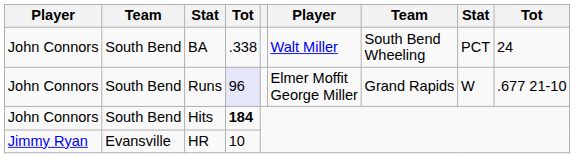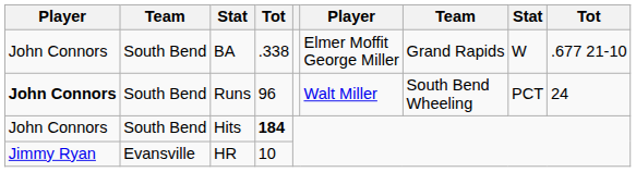 <table class="wikitable">
 <tr>
 <th>Player</th>
 <th>Team</th>
 <th>Stat</th>
 <th>Tot</th>
 <th></th>
 <th>Player</th>
 <th>Team</th>
 <th>Stat</th>
 <th>Tot</th>
 </tr>
 <tr>
 <td>John Connors</td>
 <td>South Bend</td>
 <td>BA</td>
 <td>.338</td>
 <td></td>
+<td>Elmer Moffit<br>George Miller</td>
+<td>Grand Rapids</td>
+<td>W</td>
+<td>.677 21-10</td>
+</tr>
+<tr>
+<td><strong>John Connors</strong></td>
+<td>South Bend</td>
+<td>Runs</td>
+<td>96</td>
+<td></td>
 <td><a href='#'>Walt Miller</a></td>
 <td>South Bend<br>Wheeling</td>
 <td>PCT</td>
 <td>24</td>
-</tr>
-<tr>
-<td>John Connors</td>
-<td>South Bend</td>
-<td>Runs</td>
-<td style="background: lavender;">96</td>
-<td></td>
-<td>Elmer Moffit<br>George Miller</td>
-<td>Grand Rapids</td>
-<td>W</td>
-<td>.677 21-10</td>
 </tr>
 <tr>
 <td>John Connors</td>
 <td>South Bend</td>
 <td>Hits</td>
 <td><strong>184</strong></td>
 </tr>
 <tr>
 <td><a href='#'>Jimmy Ryan</a></td>
 <td>Evansville</td>
 <td>HR</td>
 <td>10</td>
 </tr>
 </table>
